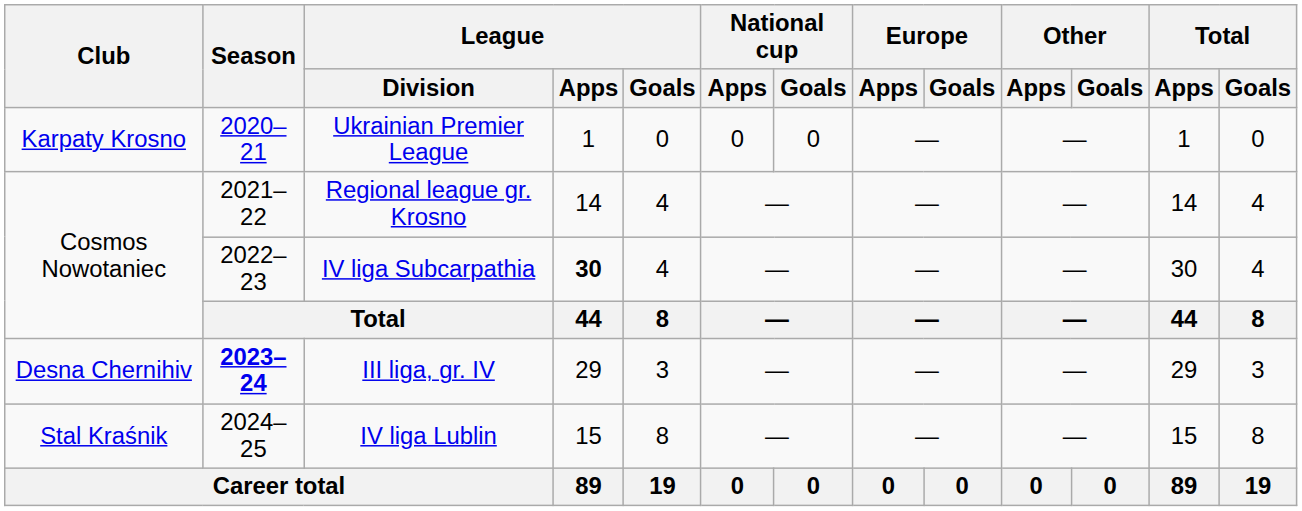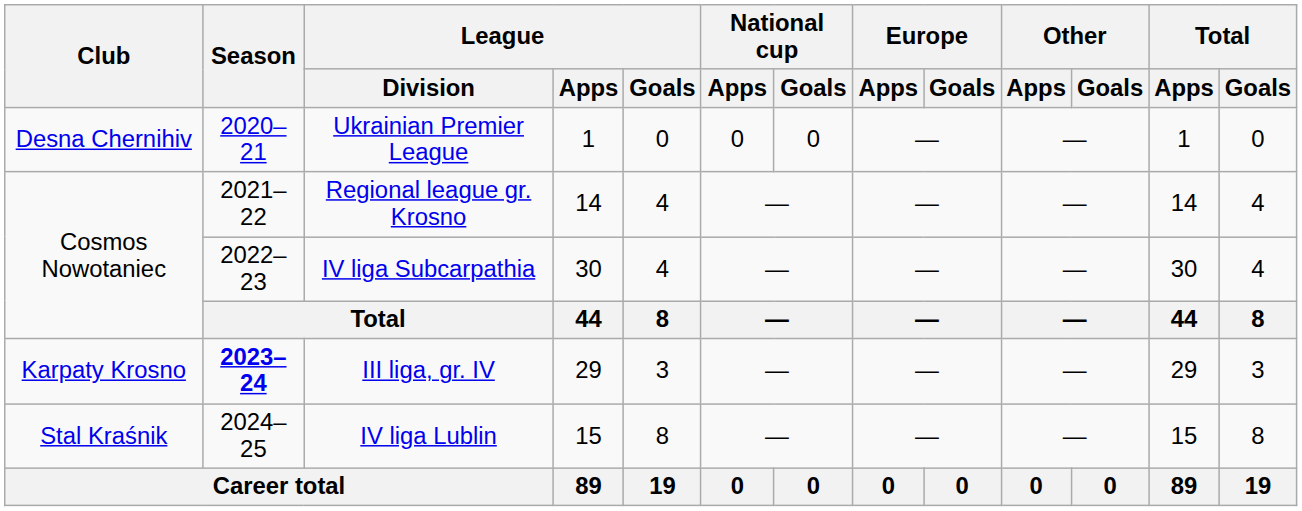 <table class="wikitable" style="text-align:center">
 <tr>
 <th rowspan="2">Club</th>
 <th rowspan="2">Season</th>
 <th colspan="3">League</th>
 <th colspan="2">National cup</th>
 <th colspan="2">Europe</th>
 <th colspan="2">Other</th>
 <th colspan="2">Total</th>
 </tr>
 <tr>
 <th>Division</th>
 <th>Apps</th>
 <th>Goals</th>
 <th>Apps</th>
 <th>Goals</th>
 <th>Apps</th>
 <th>Goals</th>
 <th>Apps</th>
 <th>Goals</th>
 <th>Apps</th>
 <th>Goals</th>
 </tr>
 <tr>
-<td><a href='#'>Karpaty Krosno</a></td>
+<td><a href='#'>Desna Chernihiv</a></td>
 <td><a href='#'>2020–21</a></td>
 <td><a href='#'>Ukrainian Premier League</a></td>
 <td>1</td>
 <td>0</td>
 <td>0</td>
 <td>0</td>
 <td colspan="2">—</td>
 <td colspan="2">—</td>
 <td>1</td>
 <td>0</td>
 </tr>
 <tr>
 <td rowspan="3">Cosmos Nowotaniec</td>
 <td>2021–22</td>
 <td><a href='#'>Regional league gr. Krosno</a></td>
 <td>14</td>
 <td>4</td>
 <td colspan="2">—</td>
 <td colspan="2">—</td>
 <td colspan="2">—</td>
 <td>14</td>
 <td>4</td>
 </tr>
 <tr>
 <td>2022–23</td>
 <td><a href='#'>IV liga Subcarpathia</a></td>
-<td><strong>30</strong></td>
+<td>30</td>
 <td>4</td>
 <td colspan="2">—</td>
 <td colspan="2">—</td>
 <td colspan="2">—</td>
 <td>30</td>
 <td>4</td>
 </tr>
 <tr>
 <th colspan="2">Total</th>
 <th>44</th>
 <th>8</th>
 <th colspan="2">—</th>
 <th colspan="2">—</th>
 <th colspan="2">—</th>
 <th>44</th>
 <th>8</th>
 </tr>
 <tr>
-<td><a href='#'>Desna Chernihiv</a></td>
+<td><a href='#'>Karpaty Krosno</a></td>
 <td><strong><a href='#'>2023–24</a></strong></td>
 <td><a href='#'>III liga, gr. IV</a></td>
 <td>29</td>
 <td>3</td>
 <td colspan="2">—</td>
 <td colspan="2">—</td>
 <td colspan="2">—</td>
 <td>29</td>
 <td>3</td>
 </tr>
 <tr>
 <td><a href='#'>Stal Kraśnik</a></td>
 <td>2024–25</td>
 <td><a href='#'>IV liga Lublin</a></td>
 <td>15</td>
 <td>8</td>
 <td colspan="2">—</td>
 <td colspan="2">—</td>
 <td colspan="2">—</td>
 <td>15</td>
 <td>8</td>
 </tr>
 <tr>
 <th colspan="3">Career total</th>
 <th>89</th>
 <th>19</th>
 <th>0</th>
 <th>0</th>
 <th>0</th>
 <th>0</th>
 <th>0</th>
 <th>0</th>
 <th>89</th>
 <th>19</th>
 </tr>
 </table>
